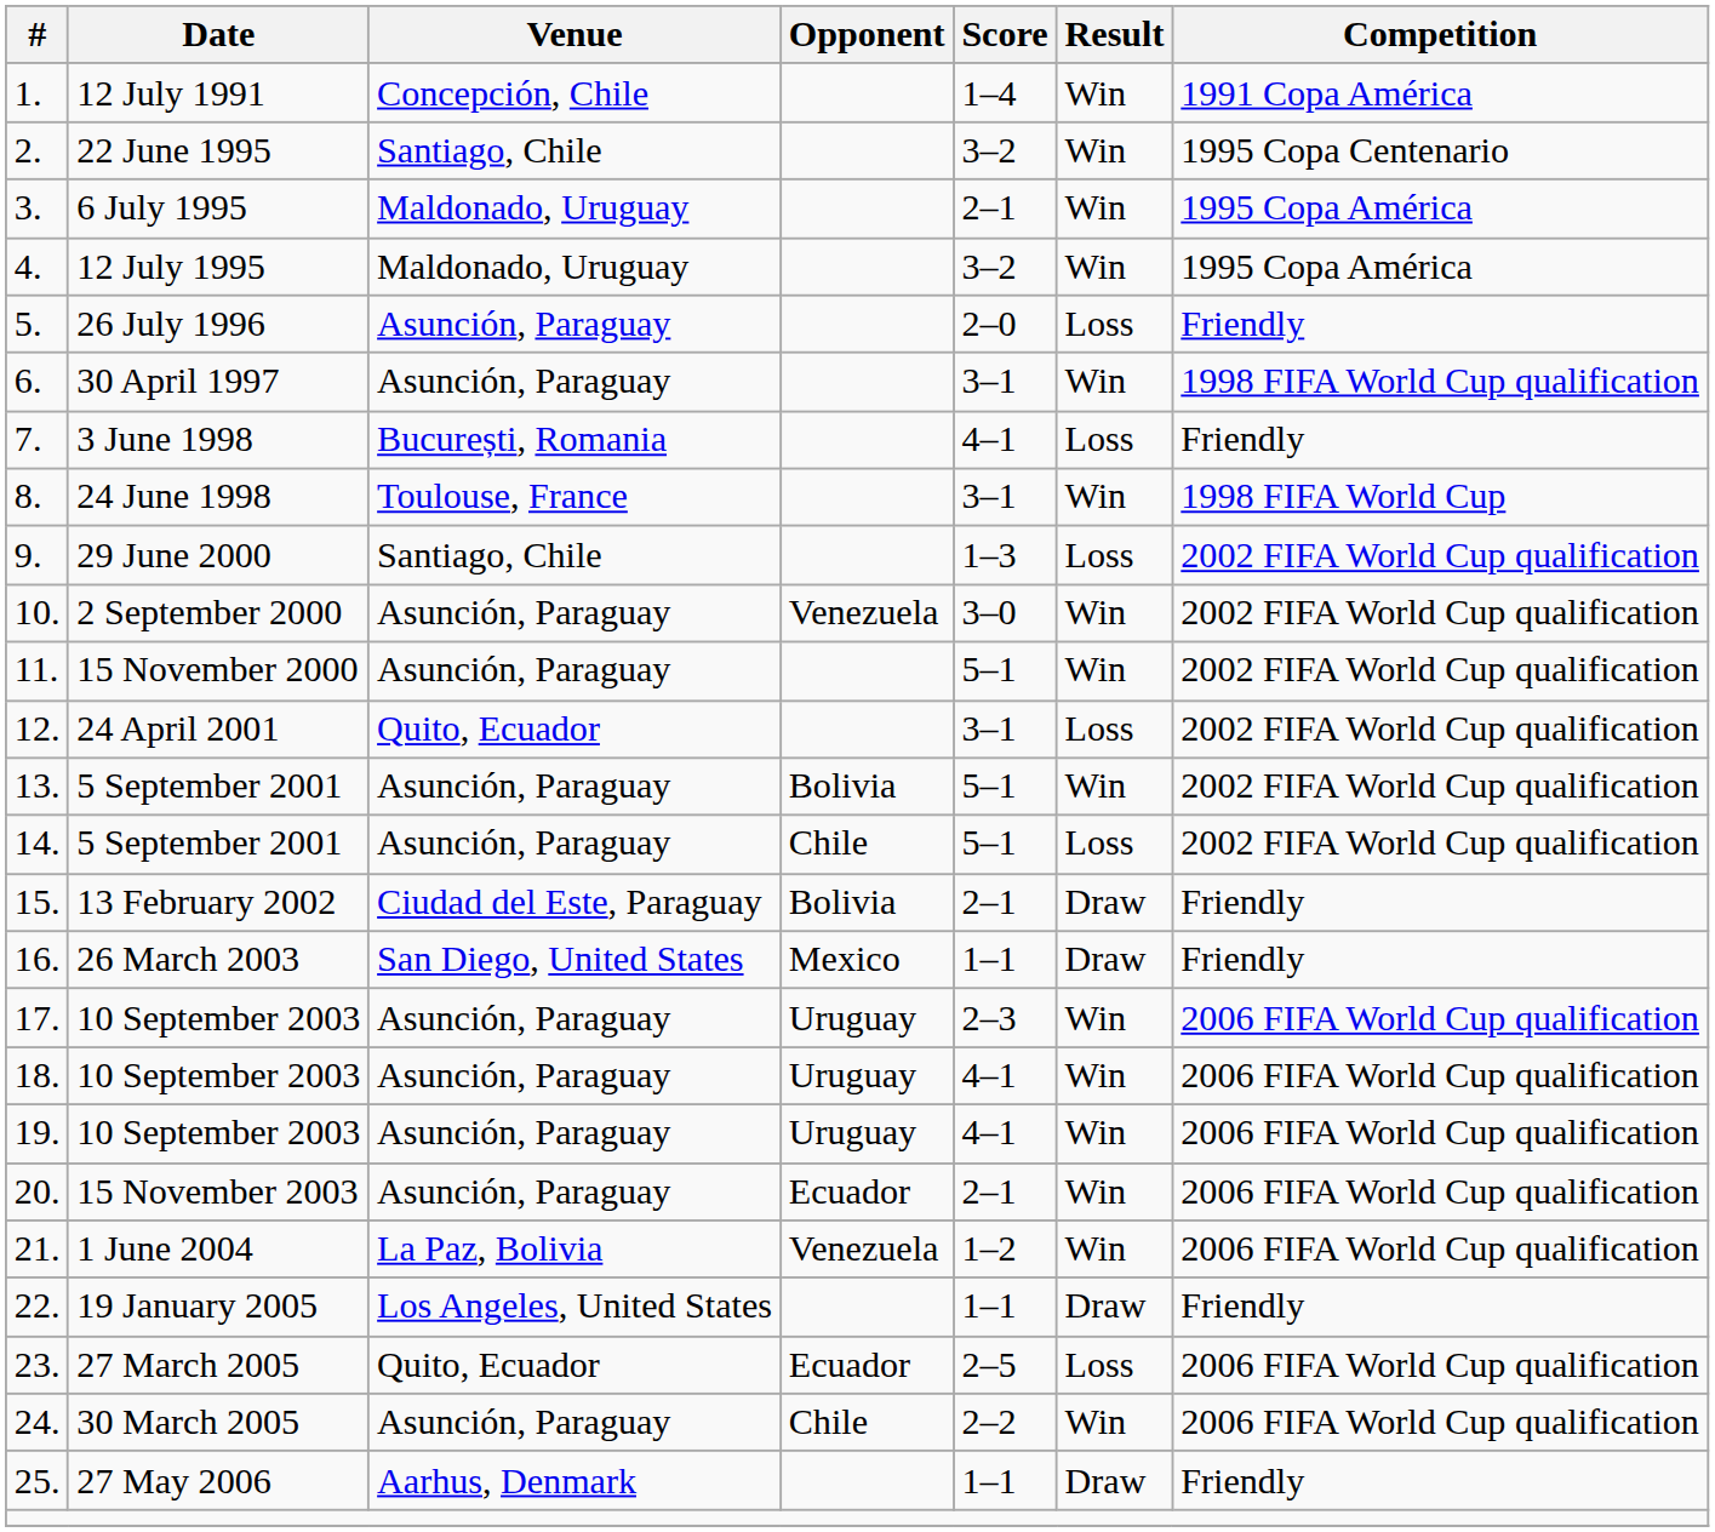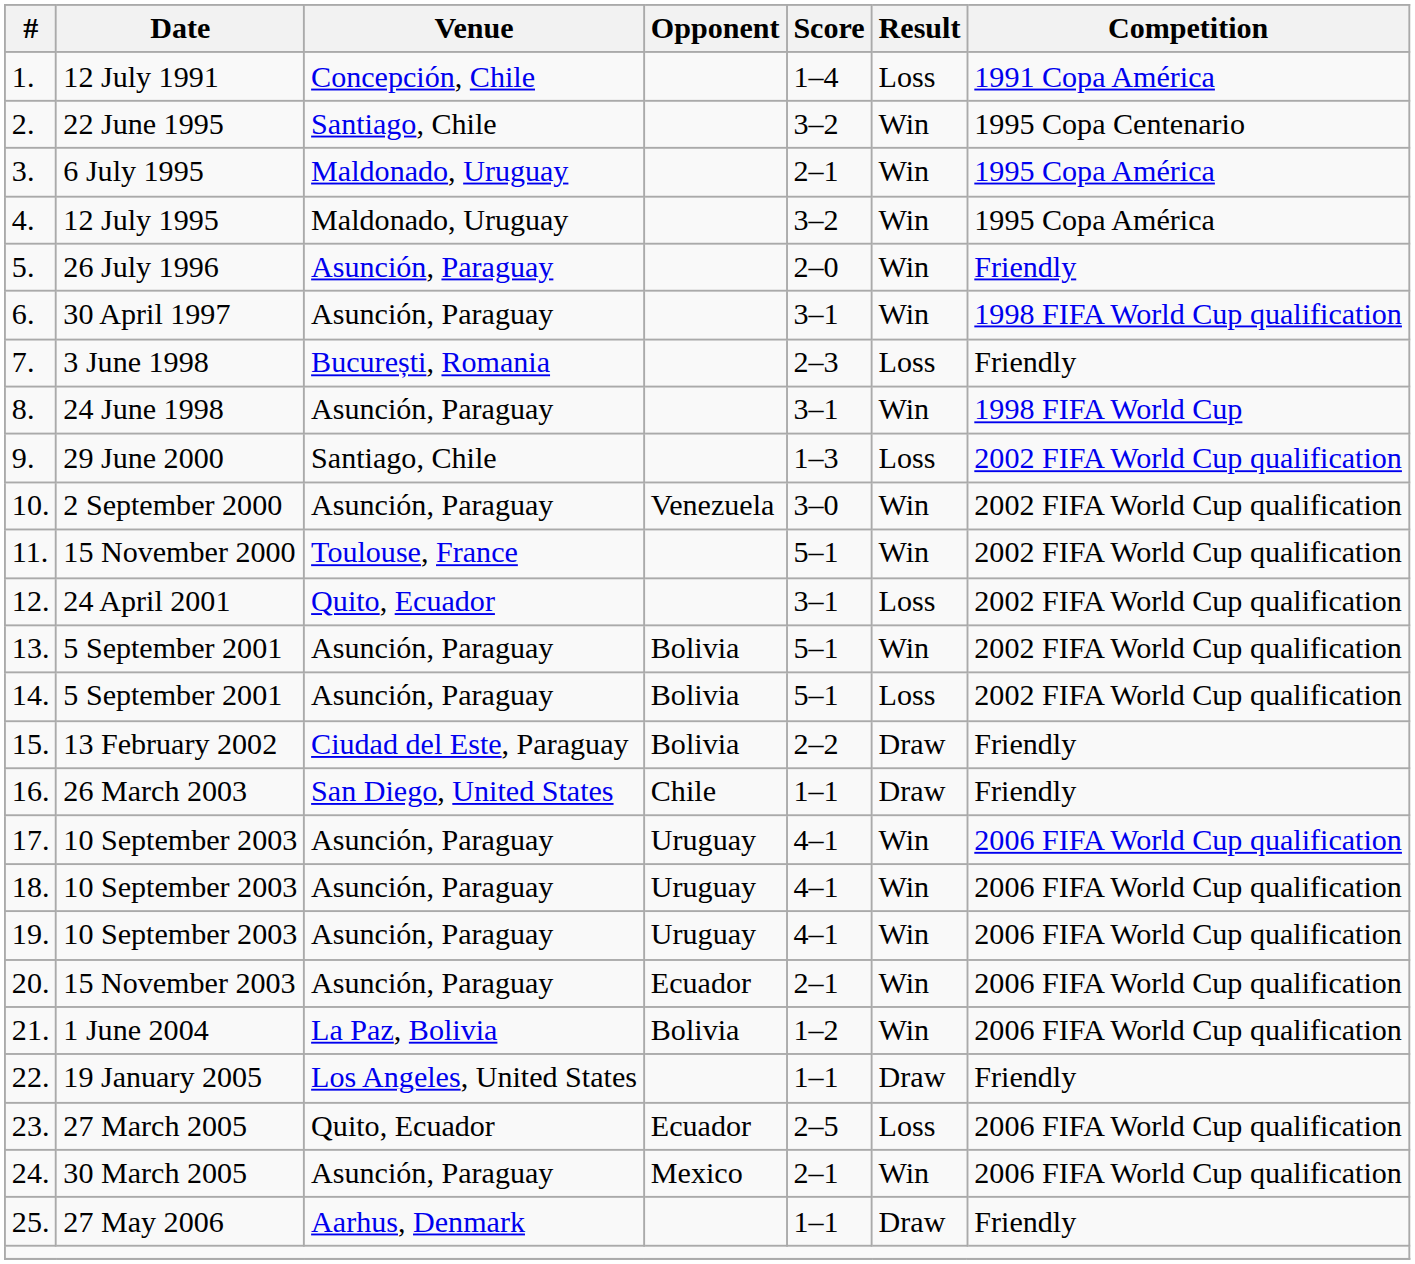 <table class="wikitable">
 <tr>
 <th>#</th>
 <th>Date</th>
 <th>Venue</th>
 <th>Opponent</th>
 <th>Score</th>
 <th>Result</th>
 <th>Competition</th>
 </tr>
 <tr>
 <td>1.</td>
 <td>12 July 1991</td>
 <td><a href='#'>Concepción</a>, <a href='#'>Chile</a></td>
 <td></td>
 <td>1–4</td>
-<td>Win</td>
+<td>Loss</td>
 <td><a href='#'>1991 Copa América</a></td>
 </tr>
 <tr>
 <td>2.</td>
 <td>22 June 1995</td>
 <td><a href='#'>Santiago</a>, Chile</td>
 <td></td>
 <td>3–2</td>
 <td>Win</td>
 <td>1995 Copa Centenario</td>
 </tr>
 <tr>
 <td>3.</td>
 <td>6 July 1995</td>
 <td><a href='#'>Maldonado</a>, <a href='#'>Uruguay</a></td>
 <td></td>
 <td>2–1</td>
 <td>Win</td>
 <td><a href='#'>1995 Copa América</a></td>
 </tr>
 <tr>
 <td>4.</td>
 <td>12 July 1995</td>
 <td>Maldonado, Uruguay</td>
 <td></td>
 <td>3–2</td>
 <td>Win</td>
 <td>1995 Copa América</td>
 </tr>
 <tr>
 <td>5.</td>
 <td>26 July 1996</td>
 <td><a href='#'>Asunción</a>, <a href='#'>Paraguay</a></td>
 <td></td>
 <td>2–0</td>
-<td>Loss</td>
+<td>Win</td>
 <td><a href='#'>Friendly</a></td>
 </tr>
 <tr>
 <td>6.</td>
 <td>30 April 1997</td>
 <td>Asunción, Paraguay</td>
 <td></td>
 <td>3–1</td>
 <td>Win</td>
 <td><a href='#'>1998 FIFA World Cup qualification</a></td>
 </tr>
 <tr>
 <td>7.</td>
 <td>3 June 1998</td>
 <td><a href='#'>București</a>, <a href='#'>Romania</a></td>
 <td></td>
-<td>4–1</td>
+<td>2–3</td>
 <td>Loss</td>
 <td>Friendly</td>
 </tr>
 <tr>
 <td>8.</td>
 <td>24 June 1998</td>
-<td><a href='#'>Toulouse</a>, <a href='#'>France</a></td>
+<td>Asunción, Paraguay</td>
 <td></td>
 <td>3–1</td>
 <td>Win</td>
 <td><a href='#'>1998 FIFA World Cup</a></td>
 </tr>
 <tr>
 <td>9.</td>
 <td>29 June 2000</td>
 <td>Santiago, Chile</td>
 <td></td>
 <td>1–3</td>
 <td>Loss</td>
 <td><a href='#'>2002 FIFA World Cup qualification</a></td>
 </tr>
 <tr>
 <td>10.</td>
 <td>2 September 2000</td>
 <td>Asunción, Paraguay</td>
 <td> Venezuela</td>
 <td>3–0</td>
 <td>Win</td>
 <td>2002 FIFA World Cup qualification</td>
 </tr>
 <tr>
 <td>11.</td>
 <td>15 November 2000</td>
-<td>Asunción, Paraguay</td>
+<td><a href='#'>Toulouse</a>, <a href='#'>France</a></td>
 <td></td>
 <td>5–1</td>
 <td>Win</td>
 <td>2002 FIFA World Cup qualification</td>
 </tr>
 <tr>
 <td>12.</td>
 <td>24 April 2001</td>
 <td><a href='#'>Quito</a>, <a href='#'>Ecuador</a></td>
 <td></td>
 <td>3–1</td>
 <td>Loss</td>
 <td>2002 FIFA World Cup qualification</td>
 </tr>
 <tr>
 <td>13.</td>
 <td>5 September 2001</td>
 <td>Asunción, Paraguay</td>
 <td> Bolivia</td>
 <td>5–1</td>
 <td>Win</td>
 <td>2002 FIFA World Cup qualification</td>
 </tr>
 <tr>
 <td>14.</td>
 <td>5 September 2001</td>
 <td>Asunción, Paraguay</td>
-<td> Chile</td>
+<td> Bolivia</td>
 <td>5–1</td>
 <td>Loss</td>
 <td>2002 FIFA World Cup qualification</td>
 </tr>
 <tr>
 <td>15.</td>
 <td>13 February 2002</td>
 <td><a href='#'>Ciudad del Este</a>, Paraguay</td>
 <td> Bolivia</td>
-<td>2–1</td>
+<td>2–2</td>
 <td>Draw</td>
 <td>Friendly</td>
 </tr>
 <tr>
 <td>16.</td>
 <td>26 March 2003</td>
 <td><a href='#'>San Diego</a>, <a href='#'>United States</a></td>
-<td> Mexico</td>
+<td> Chile</td>
 <td>1–1</td>
 <td>Draw</td>
 <td>Friendly</td>
 </tr>
 <tr>
 <td>17.</td>
 <td>10 September 2003</td>
 <td>Asunción, Paraguay</td>
 <td> Uruguay</td>
-<td>2–3</td>
+<td>4–1</td>
 <td>Win</td>
 <td><a href='#'>2006 FIFA World Cup qualification</a></td>
 </tr>
 <tr>
 <td>18.</td>
 <td>10 September 2003</td>
 <td>Asunción, Paraguay</td>
 <td> Uruguay</td>
 <td>4–1</td>
 <td>Win</td>
 <td>2006 FIFA World Cup qualification</td>
 </tr>
 <tr>
 <td>19.</td>
 <td>10 September 2003</td>
 <td>Asunción, Paraguay</td>
 <td> Uruguay</td>
 <td>4–1</td>
 <td>Win</td>
 <td>2006 FIFA World Cup qualification</td>
 </tr>
 <tr>
 <td>20.</td>
 <td>15 November 2003</td>
 <td>Asunción, Paraguay</td>
 <td> Ecuador</td>
 <td>2–1</td>
 <td>Win</td>
 <td>2006 FIFA World Cup qualification</td>
 </tr>
 <tr>
 <td>21.</td>
 <td>1 June 2004</td>
 <td><a href='#'>La Paz</a>, <a href='#'>Bolivia</a></td>
-<td> Venezuela</td>
+<td> Bolivia</td>
 <td>1–2</td>
 <td>Win</td>
 <td>2006 FIFA World Cup qualification</td>
 </tr>
 <tr>
 <td>22.</td>
 <td>19 January 2005</td>
 <td><a href='#'>Los Angeles</a>, United States</td>
 <td></td>
 <td>1–1</td>
 <td>Draw</td>
 <td>Friendly</td>
 </tr>
 <tr>
 <td>23.</td>
 <td>27 March 2005</td>
 <td>Quito, Ecuador</td>
 <td> Ecuador</td>
 <td>2–5</td>
 <td>Loss</td>
 <td>2006 FIFA World Cup qualification</td>
 </tr>
 <tr>
 <td>24.</td>
 <td>30 March 2005</td>
 <td>Asunción, Paraguay</td>
-<td> Chile</td>
-<td>2–2</td>
+<td> Mexico</td>
+<td>2–1</td>
 <td>Win</td>
 <td>2006 FIFA World Cup qualification</td>
 </tr>
 <tr>
 <td>25.</td>
 <td>27 May 2006</td>
 <td><a href='#'>Aarhus</a>, <a href='#'>Denmark</a></td>
 <td></td>
 <td>1–1</td>
 <td>Draw</td>
 <td>Friendly</td>
 </tr>
 <tr>
 <td colspan="25"></td>
 </tr>
 <tr>
 </tr>
 </table>
